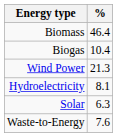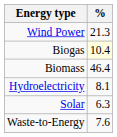 <table class="wikitable" style="text-align:right; margin:left">
 <tr>
 <th>Energy type</th>
 <th>%</th>
 </tr>
 <tr>
-<td>Biomass</td>
-<td>46.4</td>
+<td><a href='#'>Wind Power</a></td>
+<td>21.3</td>
 </tr>
 <tr>
 <td>Biogas</td>
-<td>10.4</td>
+<td style="background: lightyellow;">10.4</td>
 </tr>
 <tr>
-<td><a href='#'>Wind Power</a></td>
-<td>21.3</td>
+<td>Biomass</td>
+<td>46.4</td>
 </tr>
 <tr>
 <td><a href='#'>Hydroelectricity</a></td>
 <td>8.1</td>
 </tr>
 <tr>
 <td><a href='#'>Solar</a></td>
 <td>6.3</td>
 </tr>
 <tr>
 <td>Waste-to-Energy</td>
 <td>7.6</td>
 </tr>
 </table>
